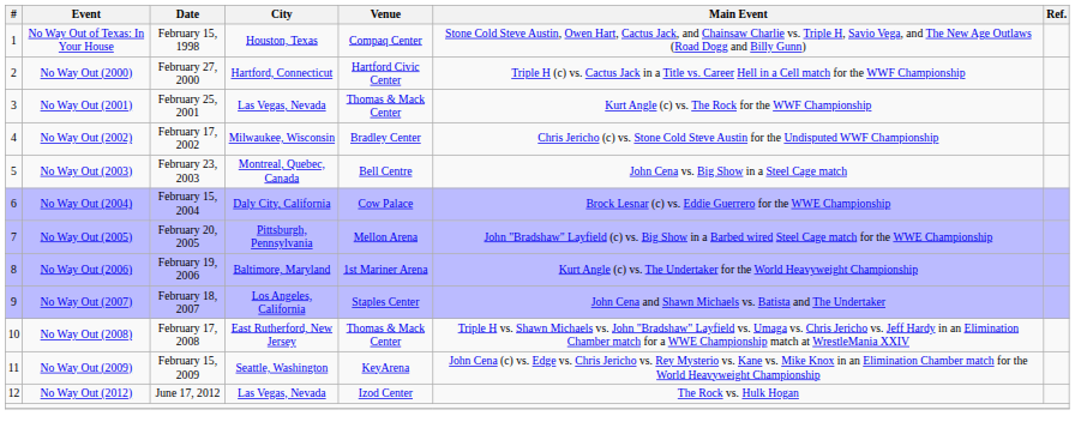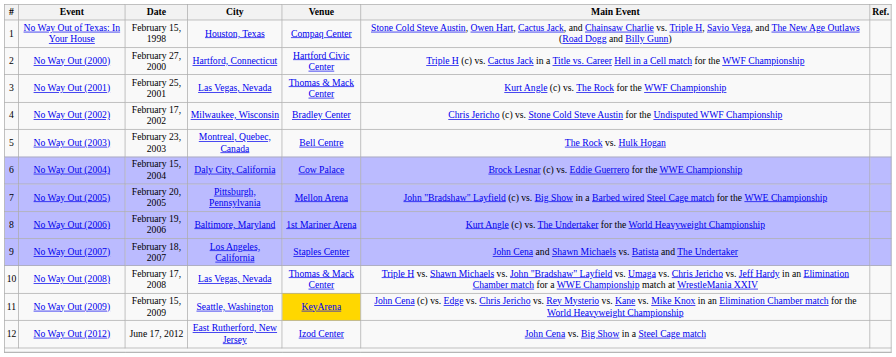 <table class="sortable wikitable succession-box" style="font-size:85%; text-align:center;">
 <tr>
 <th>#</th>
 <th>Event</th>
 <th>Date</th>
 <th>City</th>
 <th>Venue</th>
 <th>Main Event</th>
 <th class=unsortable>Ref.</th>
 </tr>
 <tr>
 <td>1</td>
 <td><a href='#'>No Way Out of Texas: In Your House</a></td>
 <td>February 15, 1998</td>
 <td><a href='#'>Houston, Texas</a></td>
 <td><a href='#'>Compaq Center</a></td>
 <td><a href='#'>Stone Cold Steve Austin</a>, <a href='#'>Owen Hart</a>, <a href='#'>Cactus Jack</a>, and <a href='#'>Chainsaw Charlie</a> vs. <a href='#'>Triple H</a>, <a href='#'>Savio Vega</a>, and <a href='#'>The New Age Outlaws</a> (<a href='#'>Road Dogg</a> and <a href='#'>Billy Gunn</a>)</td>
 <td></td>
 </tr>
 <tr>
 <td>2</td>
 <td><a href='#'>No Way Out (2000)</a></td>
 <td>February 27, 2000</td>
 <td><a href='#'>Hartford, Connecticut</a></td>
 <td><a href='#'>Hartford Civic Center</a></td>
 <td><a href='#'>Triple H</a> (c) vs. <a href='#'>Cactus Jack</a> in a <a href='#'>Title vs. Career</a> <a href='#'>Hell in a Cell match</a> for the <a href='#'>WWF Championship</a></td>
 <td></td>
 </tr>
 <tr>
 <td>3</td>
 <td><a href='#'>No Way Out (2001)</a></td>
 <td>February 25, 2001</td>
 <td><a href='#'>Las Vegas, Nevada</a></td>
 <td><a href='#'>Thomas & Mack Center</a></td>
 <td><a href='#'>Kurt Angle</a> (c) vs. <a href='#'>The Rock</a> for the <a href='#'>WWF Championship</a></td>
 <td></td>
 </tr>
 <tr>
 <td>4</td>
 <td><a href='#'>No Way Out (2002)</a></td>
 <td>February 17, 2002</td>
 <td><a href='#'>Milwaukee, Wisconsin</a></td>
 <td><a href='#'>Bradley Center</a></td>
 <td><a href='#'>Chris Jericho</a> (c) vs. <a href='#'>Stone Cold Steve Austin</a> for the <a href='#'>Undisputed WWF Championship</a></td>
 <td></td>
 </tr>
 <tr>
 <td>5</td>
 <td><a href='#'>No Way Out (2003)</a></td>
 <td>February 23, 2003</td>
 <td><a href='#'>Montreal, Quebec, Canada</a></td>
 <td><a href='#'>Bell Centre</a></td>
-<td><a href='#'>John Cena</a> vs. <a href='#'>Big Show</a> in a <a href='#'>Steel Cage match</a></td>
+<td><a href='#'>The Rock</a> vs. <a href='#'>Hulk Hogan</a></td>
 <td></td>
 </tr>
 <tr style="background: #BBF;">
 <td>6</td>
 <td><a href='#'>No Way Out (2004)</a></td>
 <td>February 15, 2004</td>
 <td><a href='#'>Daly City, California</a></td>
 <td><a href='#'>Cow Palace</a></td>
 <td><a href='#'>Brock Lesnar</a> (c) vs. <a href='#'>Eddie Guerrero</a> for the <a href='#'>WWE Championship</a></td>
 <td></td>
 </tr>
 <tr style="background: #BBF;">
 <td>7</td>
 <td><a href='#'>No Way Out (2005)</a></td>
 <td>February 20, 2005</td>
 <td><a href='#'>Pittsburgh, Pennsylvania</a></td>
 <td><a href='#'>Mellon Arena</a></td>
 <td><a href='#'>John "Bradshaw" Layfield</a> (c) vs. <a href='#'>Big Show</a> in a <a href='#'>Barbed wired</a> <a href='#'>Steel Cage match</a> for the <a href='#'>WWE Championship</a></td>
 <td></td>
 </tr>
 <tr style="background: #BBF;">
 <td>8</td>
 <td><a href='#'>No Way Out (2006)</a></td>
 <td>February 19, 2006</td>
 <td><a href='#'>Baltimore, Maryland</a></td>
 <td><a href='#'>1st Mariner Arena</a></td>
 <td><a href='#'>Kurt Angle</a> (c) vs. <a href='#'>The Undertaker</a> for the <a href='#'>World Heavyweight Championship</a></td>
 <td></td>
 </tr>
 <tr style="background: #BBF;">
 <td>9</td>
 <td><a href='#'>No Way Out (2007)</a></td>
 <td>February 18, 2007</td>
 <td><a href='#'>Los Angeles, California</a></td>
 <td><a href='#'>Staples Center</a></td>
 <td><a href='#'>John Cena</a> and <a href='#'>Shawn Michaels</a> vs. <a href='#'>Batista</a> and <a href='#'>The Undertaker</a></td>
 <td></td>
 </tr>
 <tr>
 <td>10</td>
 <td><a href='#'>No Way Out (2008)</a></td>
 <td>February 17, 2008</td>
-<td><a href='#'>East Rutherford, New Jersey</a></td>
+<td><a href='#'>Las Vegas, Nevada</a></td>
 <td><a href='#'>Thomas & Mack Center</a></td>
 <td><a href='#'>Triple H</a> vs. <a href='#'>Shawn Michaels</a> vs. <a href='#'>John "Bradshaw" Layfield</a> vs. <a href='#'>Umaga</a> vs. <a href='#'>Chris Jericho</a> vs. <a href='#'>Jeff Hardy</a> in an <a href='#'>Elimination Chamber match</a> for a <a href='#'>WWE Championship</a> match at <a href='#'>WrestleMania XXIV</a></td>
 <td></td>
 </tr>
 <tr>
 <td>11</td>
 <td><a href='#'>No Way Out (2009)</a></td>
 <td>February 15, 2009</td>
 <td><a href='#'>Seattle, Washington</a></td>
-<td><a href='#'>KeyArena</a></td>
+<td style="background: gold;"><a href='#'>KeyArena</a></td>
 <td><a href='#'>John Cena</a> (c) vs. <a href='#'>Edge</a> vs. <a href='#'>Chris Jericho</a> vs. <a href='#'>Rey Mysterio</a> vs. <a href='#'>Kane</a> vs. <a href='#'>Mike Knox</a> in an <a href='#'>Elimination Chamber match</a> for the <a href='#'>World Heavyweight Championship</a></td>
 <td></td>
 </tr>
 <tr>
 <td>12</td>
 <td><a href='#'>No Way Out (2012)</a></td>
 <td>June 17, 2012</td>
-<td><a href='#'>Las Vegas, Nevada</a></td>
+<td><a href='#'>East Rutherford, New Jersey</a></td>
 <td><a href='#'>Izod Center</a></td>
-<td><a href='#'>The Rock</a> vs. <a href='#'>Hulk Hogan</a></td>
+<td><a href='#'>John Cena</a> vs. <a href='#'>Big Show</a> in a <a href='#'>Steel Cage match</a></td>
 <td></td>
 </tr>
 <tr>
 <td colspan="10"></td>
 </tr>
 <tr>
 </tr>
 </table>
